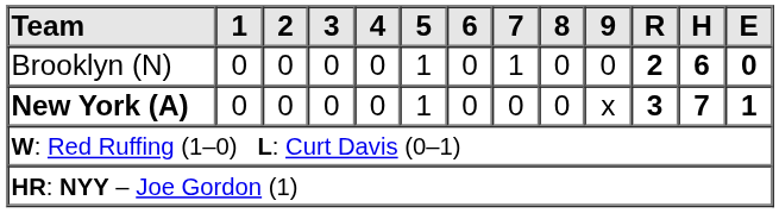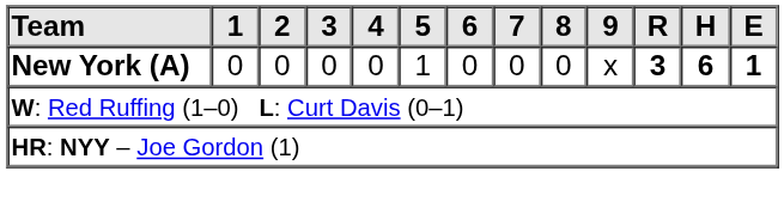 <table border=1 cellspacing=0 width=425 style="margin-left:3em;">
 <tr style="text-align:center; background-color:#e6e6e6;">
 <th align=left width=125>Team</th>
 <th width=25>1</th>
 <th width=25>2</th>
 <th width=25>3</th>
 <th width=25>4</th>
 <th width=25>5</th>
 <th width=25>6</th>
 <th width=25>7</th>
 <th width=25>8</th>
 <th width=25>9</th>
 <th width=25>R</th>
 <th width=25>H</th>
 <th width=25>E</th>
 </tr>
 <tr style="text-align:center;">
-<td align=left>Brooklyn (N)</td>
-<td>0</td>
-<td>0</td>
-<td>0</td>
-<td>0</td>
-<td>1</td>
-<td>0</td>
-<td>1</td>
-<td>0</td>
-<td>0</td>
-<td><strong>2</strong></td>
-<td><strong>6</strong></td>
-<td><strong>0</strong></td>
-</tr>
-<tr style="text-align:center;">
 <td align=left><strong>New York (A)</strong></td>
 <td>0</td>
 <td>0</td>
 <td>0</td>
 <td>0</td>
 <td>1</td>
 <td>0</td>
 <td>0</td>
 <td>0</td>
 <td>x</td>
 <td><strong>3</strong></td>
-<td><strong>7</strong></td>
+<td><strong>6</strong></td>
 <td><strong>1</strong></td>
 </tr>
 <tr style="text-align:left;">
 <td colspan=13><small><strong>W</strong>: <a href='#'>Red Ruffing</a> (1–0)   <strong>L</strong>: <a href='#'>Curt Davis</a> (0–1)</small></td>
 </tr>
 <tr style="text-align:left;">
 <td colspan=13><small><strong>HR</strong>: <strong>NYY</strong> – <a href='#'>Joe Gordon</a> (1) </small></td>
 </tr>
 </table>
